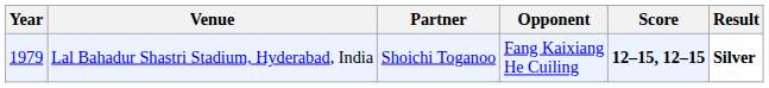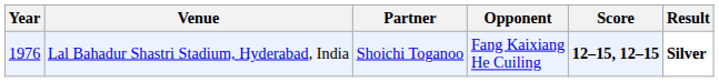 <table class="sortable wikitable" style="font-size: 90%;">
 <tr>
 <th>Year</th>
 <th>Venue</th>
 <th>Partner</th>
 <th>Opponent</th>
 <th>Score</th>
 <th>Result</th>
 </tr>
 <tr style="background:#ECF2FF">
-<td align="center"><a href='#'>1979</a></td>
+<td align="center"><a href='#'>1976</a></td>
 <td align="left"><a href='#'>Lal Bahadur Shastri Stadium, Hyderabad</a>, India</td>
 <td align="left"> <a href='#'>Shoichi Toganoo</a></td>
 <td align="left"> <a href='#'>Fang Kaixiang</a><br> <a href='#'>He Cuiling</a></td>
 <td align="left"><strong>12–15, 12–15</strong></td>
 <td style="text-align:left; background:white"> <strong>Silver</strong></td>
 </tr>
 </table>
